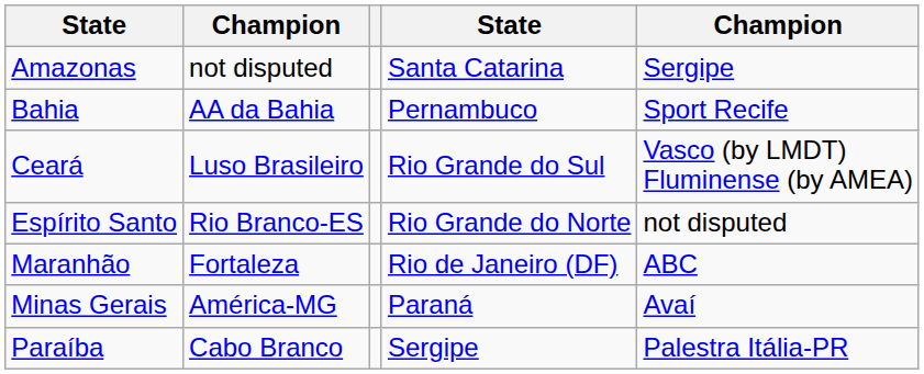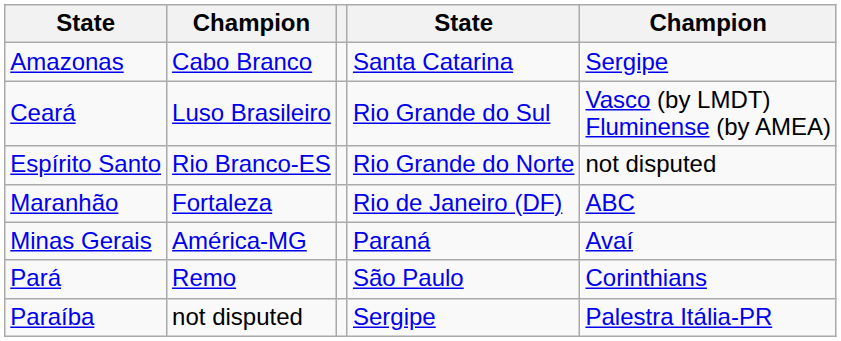 <table class="wikitable">
 <tr>
 <th>State</th>
 <th>Champion</th>
 <th></th>
 <th>State</th>
 <th>Champion</th>
 </tr>
 <tr>
 <td><a href='#'>Amazonas</a></td>
-<td>not disputed</td>
+<td><a href='#'>Cabo Branco</a></td>
 <td></td>
 <td><a href='#'>Santa Catarina</a></td>
 <td><a href='#'>Sergipe</a></td>
-</tr>
-<tr>
-<td><a href='#'>Bahia</a></td>
-<td><a href='#'>AA da Bahia</a></td>
-<td></td>
-<td><a href='#'>Pernambuco</a></td>
-<td><a href='#'>Sport Recife</a></td>
 </tr>
 <tr>
 <td><a href='#'>Ceará</a></td>
 <td><a href='#'>Luso Brasileiro</a></td>
 <td></td>
 <td><a href='#'>Rio Grande do Sul</a></td>
 <td><a href='#'>Vasco</a> (by LMDT)<br><a href='#'>Fluminense</a> (by AMEA)</td>
 </tr>
 <tr>
 <td><a href='#'>Espírito Santo</a></td>
 <td><a href='#'>Rio Branco-ES</a></td>
 <td></td>
 <td><a href='#'>Rio Grande do Norte</a></td>
 <td>not disputed</td>
 </tr>
 <tr>
 <td><a href='#'>Maranhão</a></td>
 <td><a href='#'>Fortaleza</a></td>
 <td></td>
 <td><a href='#'>Rio de Janeiro (DF)</a></td>
 <td><a href='#'>ABC</a></td>
 </tr>
 <tr>
 <td><a href='#'>Minas Gerais</a></td>
 <td><a href='#'>América-MG</a></td>
 <td></td>
 <td><a href='#'>Paraná</a></td>
 <td><a href='#'>Avaí</a></td>
 </tr>
 <tr>
+<td><a href='#'>Pará</a></td>
+<td><a href='#'>Remo</a></td>
+<td></td>
+<td><a href='#'>São Paulo</a></td>
+<td><a href='#'>Corinthians</a></td>
+</tr>
+<tr>
 <td><a href='#'>Paraíba</a></td>
-<td><a href='#'>Cabo Branco</a></td>
+<td>not disputed</td>
 <td></td>
 <td><a href='#'>Sergipe</a></td>
 <td><a href='#'>Palestra Itália-PR</a></td>
 </tr>
 </table>
